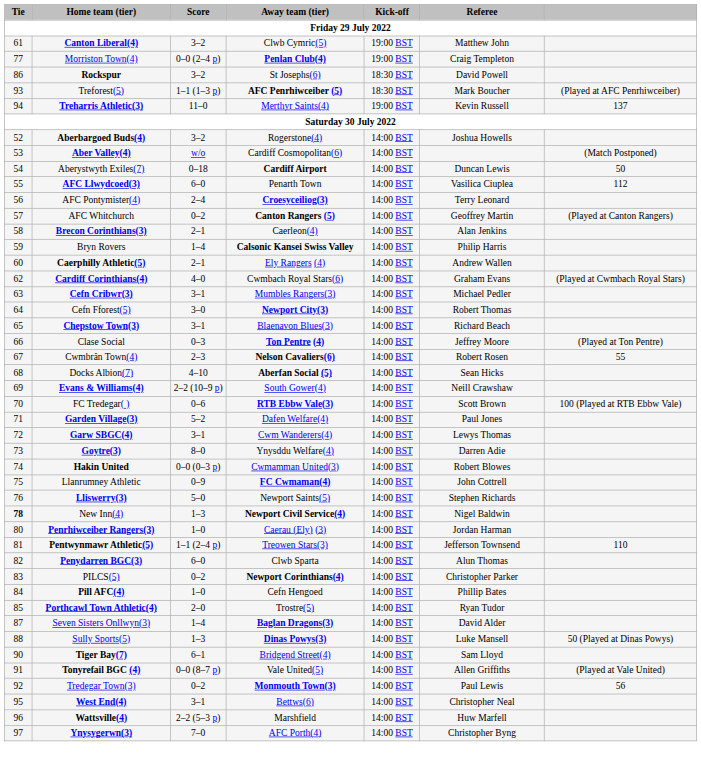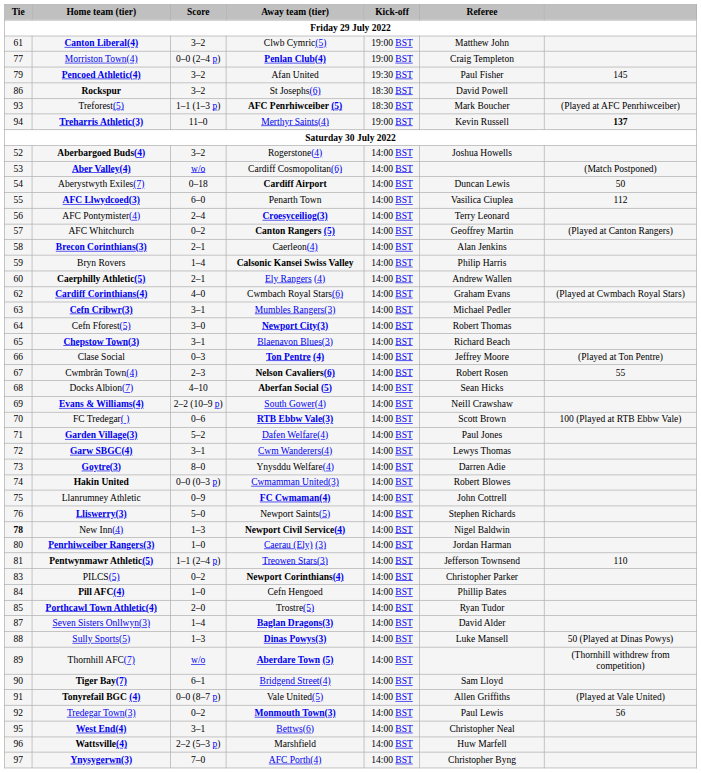 <table class="wikitable" style="width: 1050px; background:WhiteSmoke; text-align:center; font-size:90%">
 <tr>
 <td scope=col style="width:  4.00%; background:silver;"><strong>Tie</strong></td>
 <td scope=col style="width: 20.00%; background:silver;"><strong>Home team (tier)</strong></td>
 <td scope=col style="width: 8.00%; background:silver;"><strong>Score</strong></td>
 <td scope=col style="width: 20.00%; background:silver;"><strong>Away team (tier)</strong></td>
 <td scope=col style="width: 8.00%; background:silver;"><strong>Kick-off</strong></td>
 <td scope=col style="width: 18.00%; background:silver;"><strong>Referee</strong></td>
 <td scope=col style="width:  22.00%; background:silver;"><strong></strong></td>
 </tr>
 <tr>
 <td colspan=7 style= background:White><strong>Friday 29 July 2022</strong></td>
 </tr>
 <tr>
 <td>61</td>
 <td><strong><a href='#'>Canton Liberal</a><a href='#'>(4)</a></strong></td>
 <td>3–2</td>
 <td>Clwb Cymric<a href='#'>(5)</a></td>
 <td>19:00 <a href='#'>BST</a></td>
 <td>Matthew John</td>
 <td></td>
 </tr>
 <tr>
 <td>77</td>
 <td><a href='#'>Morriston Town</a><a href='#'>(4)</a></td>
 <td>0–0 (2–4 <a href='#'>p</a>)</td>
 <td><strong><a href='#'>Penlan Club</a><a href='#'>(4)</a></strong></td>
 <td>19:00 <a href='#'>BST</a></td>
 <td>Craig Templeton</td>
 <td></td>
 </tr>
 <tr>
+<td>79</td>
+<td><strong><a href='#'>Pencoed Athletic</a><a href='#'>(4)</a></strong></td>
+<td>3–2</td>
+<td>Afan United</td>
+<td>19:30 <a href='#'>BST</a></td>
+<td>Paul Fisher</td>
+<td>145</td>
+</tr>
+<tr>
 <td>86</td>
 <td><strong>Rockspur</strong></td>
 <td>3–2</td>
 <td>St Josephs<a href='#'>(6)</a></td>
 <td>18:30 <a href='#'>BST</a></td>
 <td>David Powell</td>
 <td></td>
 </tr>
 <tr>
 <td>93</td>
 <td>Treforest<a href='#'>(5)</a></td>
 <td>1–1 (1–3 <a href='#'>p</a>)</td>
 <td><strong>AFC Penrhiwceiber <a href='#'>(5)</a></strong></td>
 <td>18:30 <a href='#'>BST</a></td>
 <td>Mark Boucher</td>
 <td>(Played at AFC Penrhiwceiber)</td>
 </tr>
 <tr>
 <td>94</td>
 <td><strong><a href='#'>Treharris Athletic</a><a href='#'>(3)</a></strong></td>
 <td>11–0</td>
 <td><a href='#'>Merthyr Saints</a><a href='#'>(4)</a></td>
 <td>19:00 <a href='#'>BST</a></td>
 <td>Kevin Russell</td>
-<td>137</td>
+<td><strong>137</strong></td>
 </tr>
 <tr>
 <td colspan=7 style= background:White><strong>Saturday 30 July 2022</strong></td>
 </tr>
 <tr>
 <td>52</td>
 <td><strong>Aberbargoed Buds<a href='#'>(4)</a></strong></td>
 <td>3–2</td>
 <td>Rogerstone<a href='#'>(4)</a></td>
 <td>14:00 <a href='#'>BST</a></td>
 <td>Joshua Howells</td>
 <td></td>
 </tr>
 <tr>
 <td>53</td>
 <td><strong><a href='#'>Aber Valley</a><a href='#'>(4)</a></strong></td>
 <td><a href='#'>w/o</a></td>
 <td>Cardiff Cosmopolitan<a href='#'>(6)</a></td>
 <td>14:00 <a href='#'>BST</a></td>
 <td></td>
 <td>(Match Postponed)</td>
 </tr>
 <tr>
 <td>54</td>
 <td>Aberystwyth Exiles<a href='#'>(7)</a></td>
 <td>0–18</td>
 <td><strong>Cardiff Airport</strong></td>
 <td>14:00 <a href='#'>BST</a></td>
 <td>Duncan Lewis</td>
 <td>50</td>
 </tr>
 <tr>
 <td>55</td>
 <td><strong><a href='#'>AFC Llwydcoed</a><a href='#'>(3)</a></strong></td>
 <td>6–0</td>
 <td>Penarth Town</td>
 <td>14:00 <a href='#'>BST</a></td>
 <td>Vasilica Ciuplea</td>
 <td>112</td>
 </tr>
 <tr>
 <td>56</td>
 <td>AFC Pontymister<a href='#'>(4)</a></td>
 <td>2–4</td>
 <td><strong><a href='#'>Croesyceiliog</a><a href='#'>(3)</a></strong></td>
 <td>14:00 <a href='#'>BST</a></td>
 <td>Terry Leonard</td>
 <td></td>
 </tr>
 <tr>
 <td>57</td>
 <td>AFC Whitchurch</td>
 <td>0–2</td>
 <td><strong>Canton Rangers <a href='#'>(5)</a></strong></td>
 <td>14:00 <a href='#'>BST</a></td>
 <td>Geoffrey Martin</td>
 <td>(Played at Canton Rangers)</td>
 </tr>
 <tr>
 <td>58</td>
 <td><strong><a href='#'>Brecon Corinthians</a><a href='#'>(3)</a></strong></td>
 <td>2–1</td>
 <td>Caerleon<a href='#'>(4)</a></td>
 <td>14:00 <a href='#'>BST</a></td>
 <td>Alan Jenkins</td>
 <td></td>
 </tr>
 <tr>
 <td>59</td>
 <td>Bryn Rovers</td>
 <td>1–4</td>
 <td><strong>Calsonic Kansei Swiss Valley</strong></td>
 <td>14:00 <a href='#'>BST</a></td>
 <td>Philip Harris</td>
 <td></td>
 </tr>
 <tr>
 <td>60</td>
 <td><strong>Caerphilly Athletic<a href='#'>(5)</a></strong></td>
 <td>2–1</td>
 <td><a href='#'>Ely Rangers</a> <a href='#'>(4)</a></td>
 <td>14:00 <a href='#'>BST</a></td>
 <td>Andrew Wallen</td>
 <td></td>
 </tr>
 <tr>
 <td>62</td>
 <td><strong><a href='#'>Cardiff Corinthians</a><a href='#'>(4)</a></strong></td>
 <td>4–0</td>
 <td>Cwmbach Royal Stars<a href='#'>(6)</a></td>
 <td>14:00 <a href='#'>BST</a></td>
 <td>Graham Evans</td>
 <td>(Played at Cwmbach Royal Stars)</td>
 </tr>
 <tr>
 <td>63</td>
 <td><strong><a href='#'>Cefn Cribwr</a><a href='#'>(3)</a></strong></td>
 <td>3–1</td>
 <td><a href='#'>Mumbles Rangers</a><a href='#'>(3)</a></td>
 <td>14:00 <a href='#'>BST</a></td>
 <td>Michael Pedler</td>
 <td></td>
 </tr>
 <tr>
 <td>64</td>
 <td>Cefn Fforest<a href='#'>(5)</a></td>
 <td>3–0</td>
 <td><strong><a href='#'>Newport City</a><a href='#'>(3)</a></strong></td>
 <td>14:00 <a href='#'>BST</a></td>
 <td>Robert Thomas</td>
 <td></td>
 </tr>
 <tr>
 <td>65</td>
 <td><strong><a href='#'>Chepstow Town</a><a href='#'>(3)</a></strong></td>
 <td>3–1</td>
 <td><a href='#'>Blaenavon Blues</a><a href='#'>(3)</a></td>
 <td>14:00 <a href='#'>BST</a></td>
 <td>Richard Beach</td>
 <td></td>
 </tr>
 <tr>
 <td>66</td>
 <td>Clase Social</td>
 <td>0–3</td>
 <td><strong><a href='#'>Ton Pentre</a> <a href='#'>(4)</a></strong></td>
 <td>14:00 <a href='#'>BST</a></td>
 <td>Jeffrey Moore</td>
 <td>(Played at Ton Pentre)</td>
 </tr>
 <tr>
 <td>67</td>
 <td>Cwmbrân Town<a href='#'>(4)</a></td>
 <td>2–3</td>
 <td><strong>Nelson Cavaliers<a href='#'>(6)</a></strong></td>
 <td>14:00 <a href='#'>BST</a></td>
 <td>Robert Rosen</td>
 <td>55</td>
 </tr>
 <tr>
 <td>68</td>
 <td>Docks Albion<a href='#'>(7)</a></td>
 <td>4–10</td>
 <td><strong>Aberfan Social <a href='#'>(5)</a></strong></td>
 <td>14:00 <a href='#'>BST</a></td>
 <td>Sean Hicks</td>
 <td></td>
 </tr>
 <tr>
 <td>69</td>
 <td><strong><a href='#'>Evans & Williams</a><a href='#'>(4)</a></strong></td>
 <td>2–2 (10–9 <a href='#'>p</a>)</td>
 <td><a href='#'>South Gower</a><a href='#'>(4)</a></td>
 <td>14:00 <a href='#'>BST</a></td>
 <td>Neill Crawshaw</td>
 <td></td>
 </tr>
 <tr>
 <td>70</td>
 <td>FC Tredegar<a href='#'>( )</a></td>
 <td>0–6</td>
 <td><strong><a href='#'>RTB Ebbw Vale</a><a href='#'>(3)</a></strong></td>
 <td>14:00 <a href='#'>BST</a></td>
 <td>Scott Brown</td>
 <td>100 (Played at RTB Ebbw Vale)</td>
 </tr>
 <tr>
 <td>71</td>
 <td><strong><a href='#'>Garden Village</a><a href='#'>(3)</a></strong></td>
 <td>5–2</td>
 <td><a href='#'>Dafen Welfare</a><a href='#'>(4)</a></td>
 <td>14:00 <a href='#'>BST</a></td>
 <td>Paul Jones</td>
 <td></td>
 </tr>
 <tr>
 <td>72</td>
 <td><strong><a href='#'>Garw SBGC</a><a href='#'>(4)</a></strong></td>
 <td>3–1</td>
 <td><a href='#'>Cwm Wanderers</a><a href='#'>(4)</a></td>
 <td>14:00 <a href='#'>BST</a></td>
 <td>Lewys Thomas</td>
 <td></td>
 </tr>
 <tr>
 <td>73</td>
 <td><strong><a href='#'>Goytre</a><a href='#'>(3)</a></strong></td>
 <td>8–0</td>
 <td>Ynysddu Welfare<a href='#'>(4)</a></td>
 <td>14:00 <a href='#'>BST</a></td>
 <td>Darren Adie</td>
 <td></td>
 </tr>
 <tr>
 <td>74</td>
 <td><strong>Hakin United</strong></td>
 <td>0–0 (0–3 <a href='#'>p</a>)</td>
 <td><a href='#'>Cwmamman United</a><a href='#'>(3)</a></td>
 <td>14:00 <a href='#'>BST</a></td>
 <td>Robert Blowes</td>
 <td></td>
 </tr>
 <tr>
 <td>75</td>
 <td>Llanrumney Athletic</td>
 <td>0–9</td>
 <td><strong><a href='#'>FC Cwmaman</a><a href='#'>(4)</a></strong></td>
 <td>14:00 <a href='#'>BST</a></td>
 <td>John Cottrell</td>
 <td></td>
 </tr>
 <tr>
 <td>76</td>
 <td><strong><a href='#'>Lliswerry</a><a href='#'>(3)</a></strong></td>
 <td>5–0</td>
 <td>Newport Saints<a href='#'>(5)</a></td>
 <td>14:00 <a href='#'>BST</a></td>
 <td>Stephen Richards</td>
 <td></td>
 </tr>
 <tr>
 <td><strong>78</strong></td>
 <td>New Inn<a href='#'>(4)</a></td>
 <td>1–3</td>
 <td><strong>Newport Civil Service<a href='#'>(4)</a></strong></td>
 <td>14:00 <a href='#'>BST</a></td>
 <td>Nigel Baldwin</td>
 <td></td>
 </tr>
 <tr>
 <td>80</td>
 <td><strong><a href='#'>Penrhiwceiber Rangers</a><a href='#'>(3)</a></strong></td>
 <td>1–0</td>
 <td><a href='#'>Caerau (Ely)</a> <a href='#'>(3)</a></td>
 <td>14:00 <a href='#'>BST</a></td>
 <td>Jordan Harman</td>
 <td></td>
 </tr>
 <tr>
 <td>81</td>
 <td><strong>Pentwynmawr Athletic<a href='#'>(5)</a></strong></td>
 <td>1–1 (2–4 <a href='#'>p</a>)</td>
 <td><a href='#'>Treowen Stars</a><a href='#'>(3)</a></td>
 <td>14:00 <a href='#'>BST</a></td>
 <td>Jefferson Townsend</td>
 <td>110</td>
 </tr>
 <tr>
-<td>82</td>
-<td><strong><a href='#'>Penydarren BGC</a><a href='#'>(3)</a></strong></td>
-<td>6–0</td>
-<td>Clwb Sparta</td>
-<td>14:00 <a href='#'>BST</a></td>
-<td>Alun Thomas</td>
-<td></td>
-</tr>
-<tr>
 <td>83</td>
 <td>PILCS<a href='#'>(5)</a></td>
 <td>0–2</td>
 <td><strong>Newport Corinthians<a href='#'>(4)</a></strong></td>
 <td>14:00 <a href='#'>BST</a></td>
 <td>Christopher Parker</td>
 <td></td>
 </tr>
 <tr>
 <td>84</td>
 <td><strong>Pill AFC<a href='#'>(4)</a></strong></td>
 <td>1–0</td>
 <td>Cefn Hengoed</td>
 <td>14:00 <a href='#'>BST</a></td>
 <td>Phillip Bates</td>
 <td></td>
 </tr>
 <tr>
 <td>85</td>
 <td><strong><a href='#'>Porthcawl Town Athletic</a><a href='#'>(4)</a></strong></td>
 <td>2–0</td>
 <td>Trostre<a href='#'>(5)</a></td>
 <td>14:00 <a href='#'>BST</a></td>
 <td>Ryan Tudor</td>
 <td></td>
 </tr>
 <tr>
 <td>87</td>
 <td><a href='#'>Seven Sisters Onllwyn</a><a href='#'>(3)</a></td>
 <td>1–4</td>
 <td><strong><a href='#'>Baglan Dragons</a><a href='#'>(3)</a></strong></td>
 <td>14:00 <a href='#'>BST</a></td>
 <td>David Alder</td>
 <td></td>
 </tr>
 <tr>
 <td>88</td>
 <td><a href='#'>Sully Sports</a><a href='#'>(5)</a></td>
 <td>1–3</td>
 <td><strong><a href='#'>Dinas Powys</a><a href='#'>(3)</a></strong></td>
 <td>14:00 <a href='#'>BST</a></td>
 <td>Luke Mansell</td>
 <td>50 (Played at Dinas Powys)</td>
+</tr>
+<tr>
+<td>89</td>
+<td>Thornhill AFC<a href='#'>(7)</a></td>
+<td><a href='#'>w/o</a></td>
+<td><strong><a href='#'>Aberdare Town</a> <a href='#'>(5)</a></strong></td>
+<td>14:00 <a href='#'>BST</a></td>
+<td></td>
+<td>(Thornhill withdrew from competition)</td>
 </tr>
 <tr>
 <td>90</td>
 <td><strong>Tiger Bay<a href='#'>(7)</a></strong></td>
 <td>6–1</td>
 <td><a href='#'>Bridgend Street</a><a href='#'>(4)</a></td>
 <td>14:00 <a href='#'>BST</a></td>
 <td>Sam Lloyd</td>
 <td></td>
 </tr>
 <tr>
 <td>91</td>
 <td><strong>Tonyrefail BGC <a href='#'>(4)</a></strong></td>
 <td>0–0 (8–7 <a href='#'>p</a>)</td>
 <td>Vale United<a href='#'>(5)</a></td>
 <td>14:00 <a href='#'>BST</a></td>
 <td>Allen Griffiths</td>
 <td>(Played at Vale United)</td>
 </tr>
 <tr>
 <td>92</td>
 <td><a href='#'>Tredegar Town</a><a href='#'>(3)</a></td>
 <td>0–2</td>
 <td><strong><a href='#'>Monmouth Town</a><a href='#'>(3)</a></strong></td>
 <td>14:00 <a href='#'>BST</a></td>
 <td>Paul Lewis</td>
 <td>56</td>
 </tr>
 <tr>
 <td>95</td>
 <td><strong><a href='#'>West End</a><a href='#'>(4)</a></strong></td>
 <td>3–1</td>
 <td><a href='#'>Bettws</a><a href='#'>(6)</a></td>
 <td>14:00 <a href='#'>BST</a></td>
 <td>Christopher Neal</td>
 <td></td>
 </tr>
 <tr>
 <td>96</td>
 <td><strong>Wattsville<a href='#'>(4)</a></strong></td>
 <td>2–2 (5–3 <a href='#'>p</a>)</td>
 <td>Marshfield</td>
 <td>14:00 <a href='#'>BST</a></td>
 <td>Huw Marfell</td>
 <td></td>
 </tr>
 <tr>
 <td>97</td>
 <td><strong><a href='#'>Ynysygerwn</a><a href='#'>(3)</a></strong></td>
 <td>7–0</td>
 <td><a href='#'>AFC Porth</a><a href='#'>(4)</a></td>
 <td>14:00 <a href='#'>BST</a></td>
 <td>Christopher Byng</td>
 <td></td>
 </tr>
 </table>
